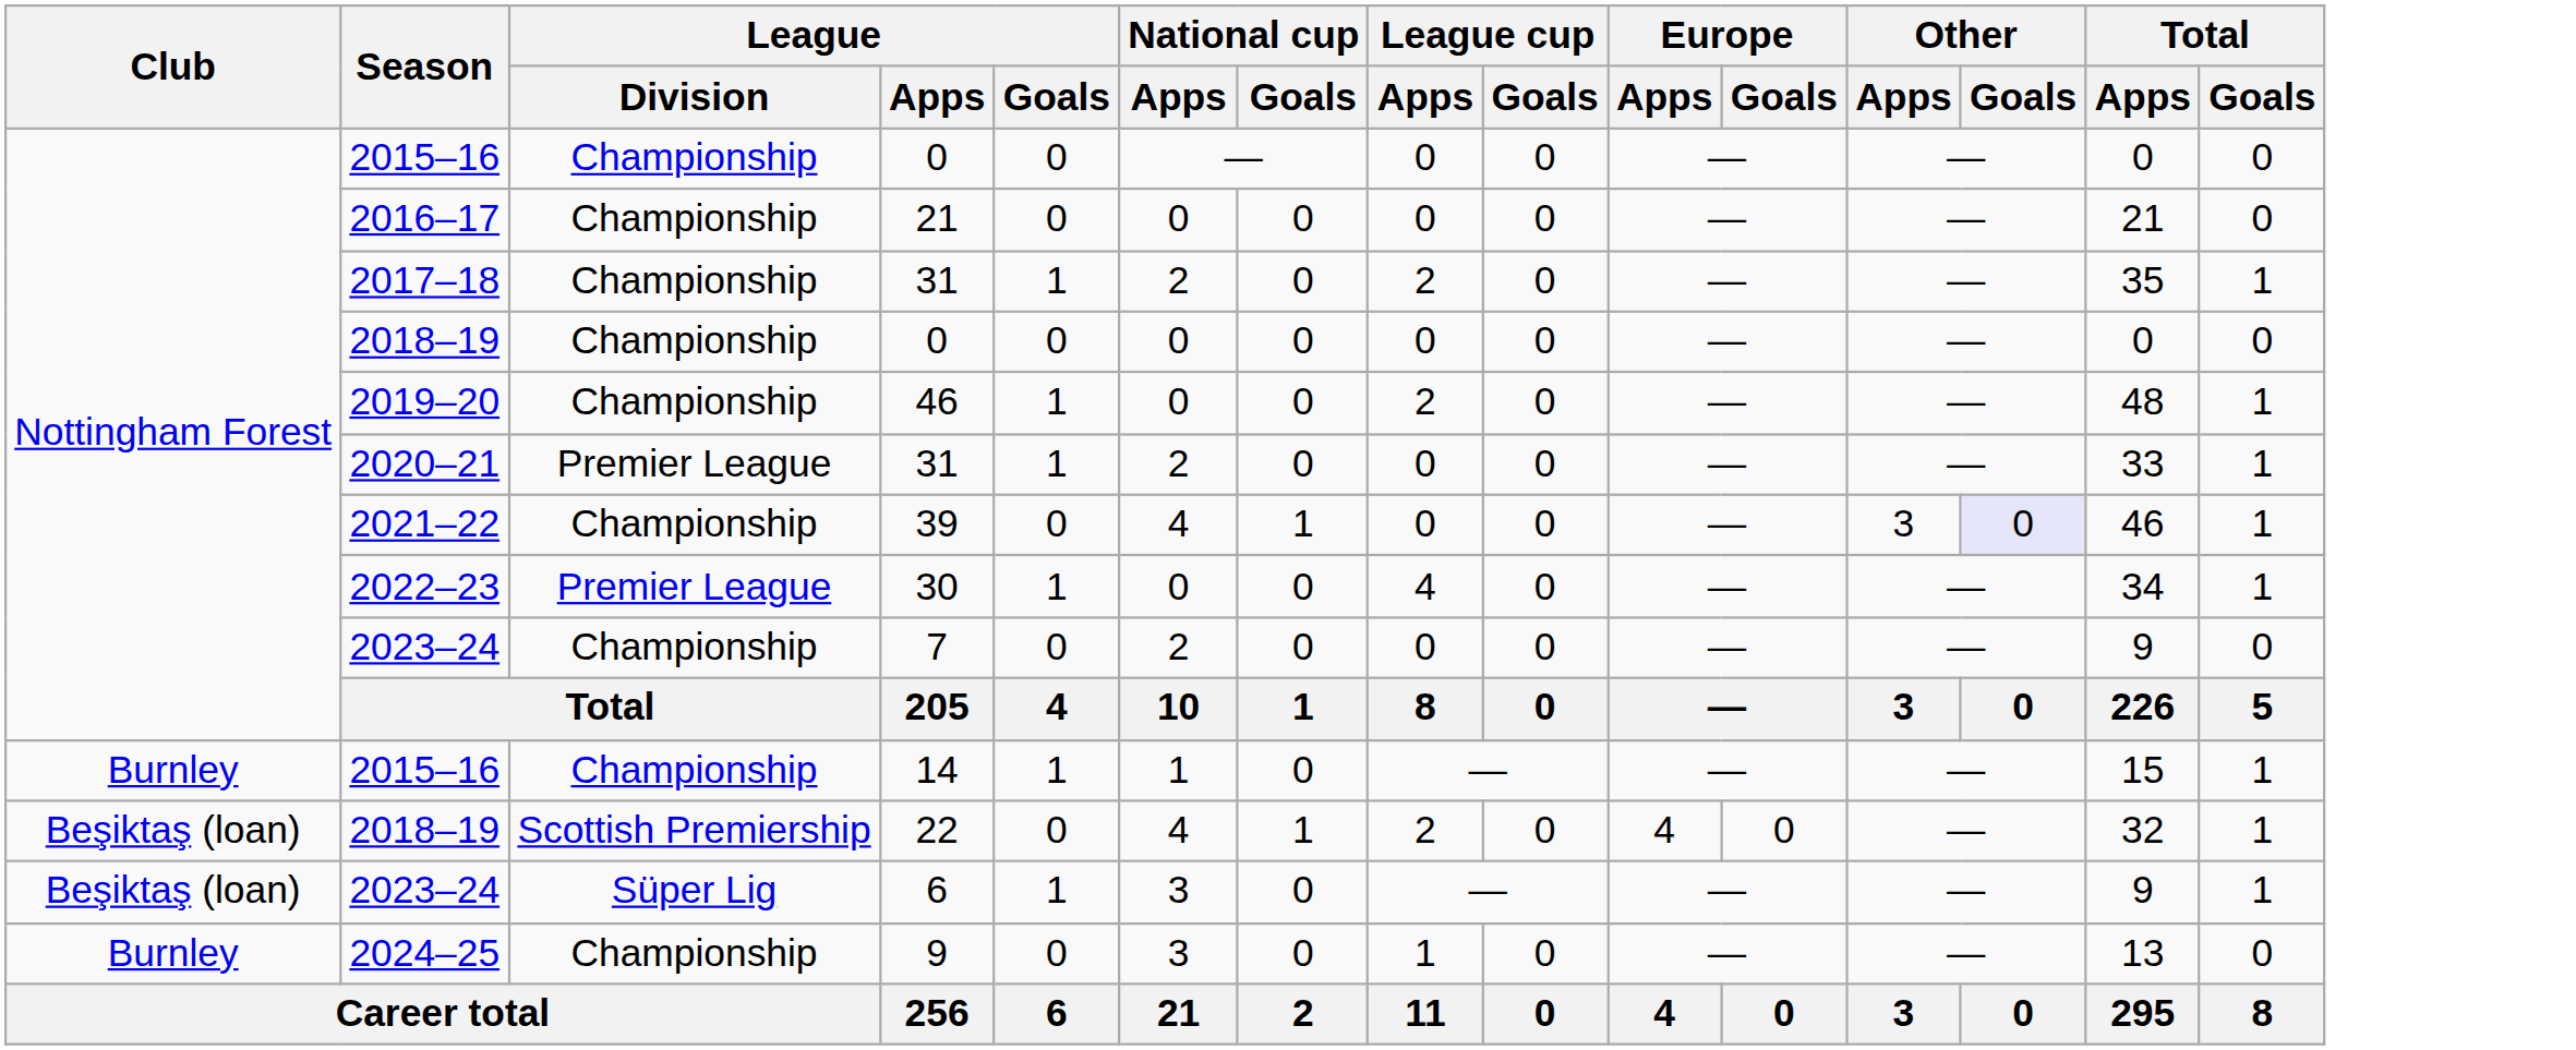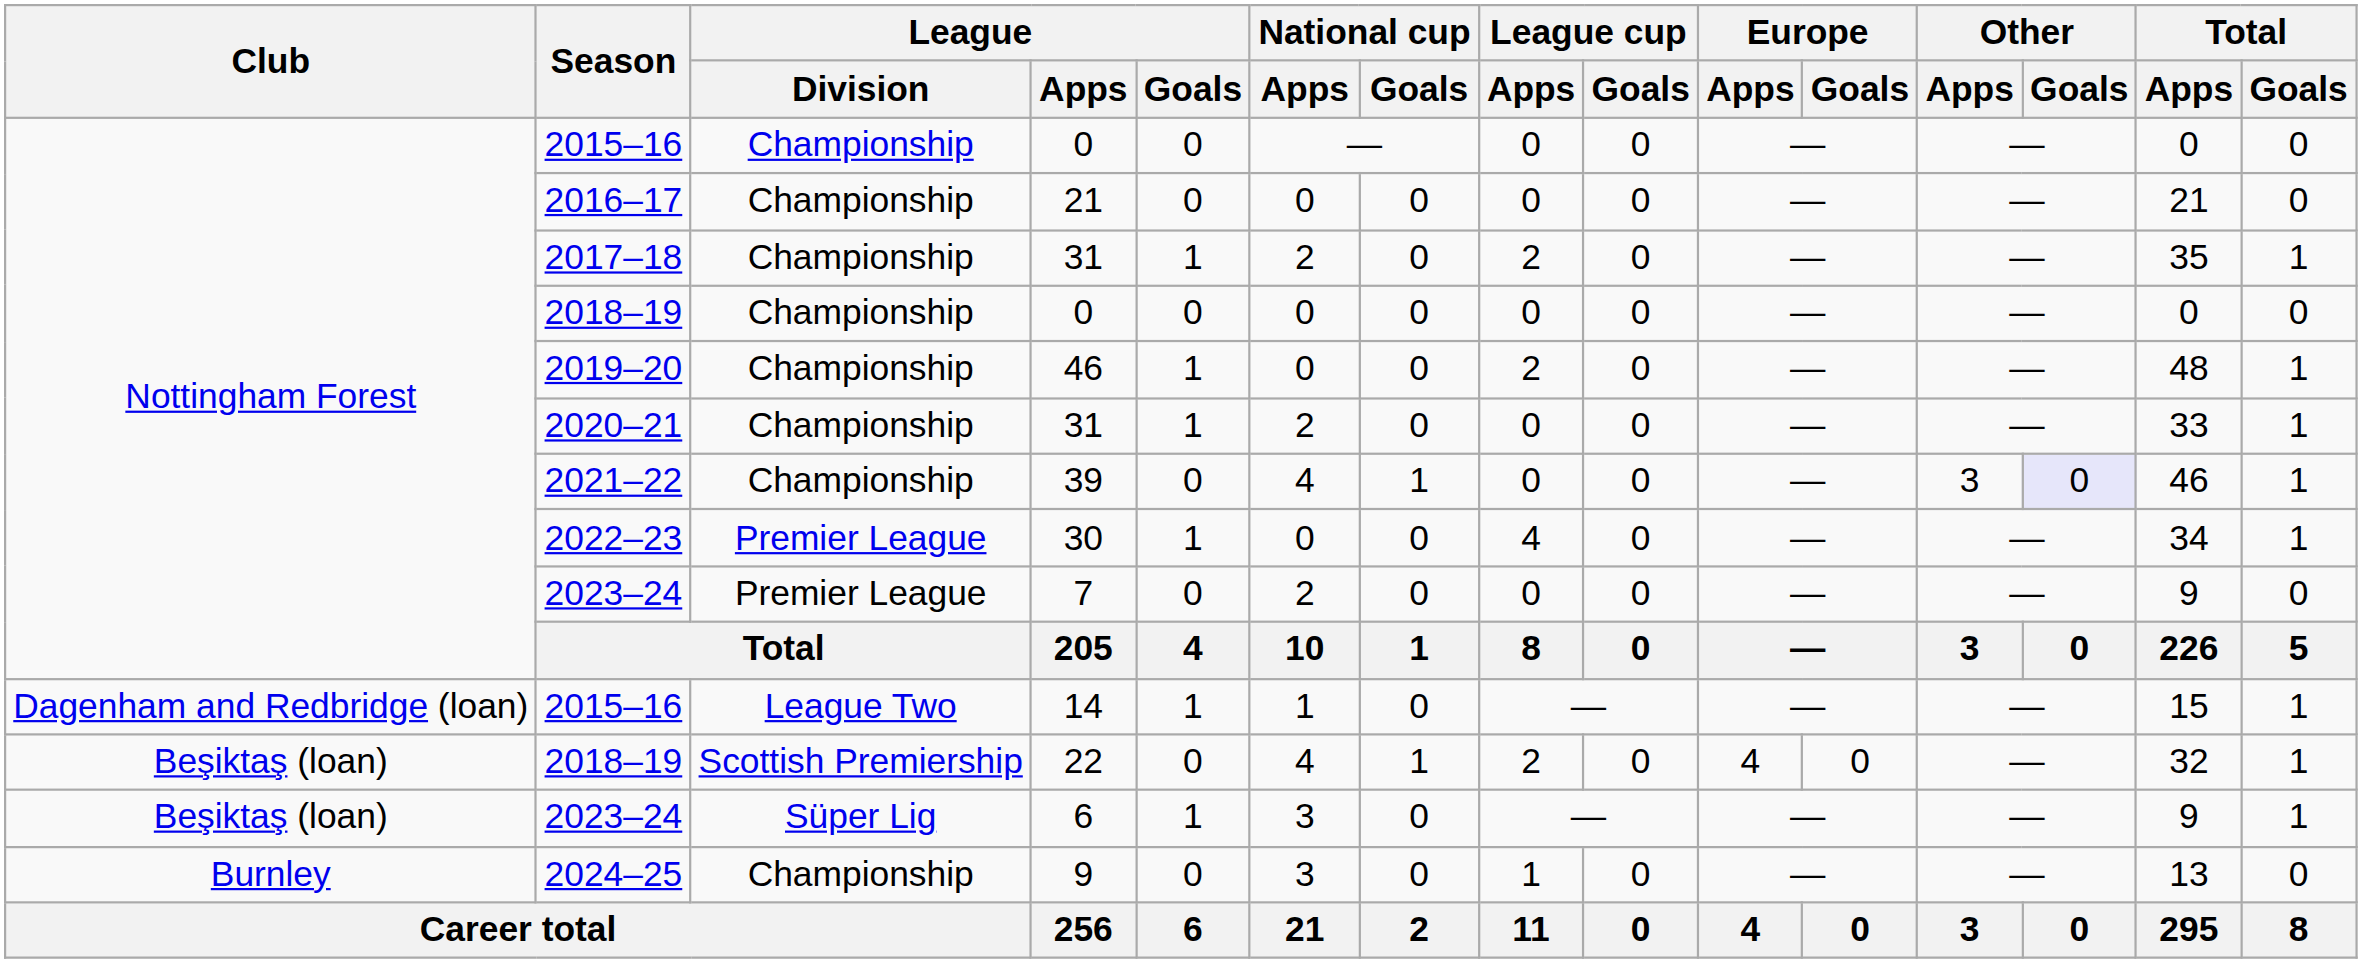 <table class="wikitable" style="text-align: center;">
 <tr>
 <th rowspan="2">Club</th>
 <th rowspan="2">Season</th>
 <th colspan="3">League</th>
 <th colspan="2">National cup</th>
 <th colspan="2">League cup</th>
 <th colspan="2">Europe</th>
 <th colspan="2">Other</th>
 <th colspan="2">Total</th>
 </tr>
 <tr>
 <th>Division</th>
 <th>Apps</th>
 <th>Goals</th>
 <th>Apps</th>
 <th>Goals</th>
 <th>Apps</th>
 <th>Goals</th>
 <th>Apps</th>
 <th>Goals</th>
 <th>Apps</th>
 <th>Goals</th>
 <th>Apps</th>
 <th>Goals</th>
 </tr>
 <tr>
 <td rowspan="10"><a href='#'>Nottingham Forest</a></td>
 <td><a href='#'>2015–16</a></td>
 <td><a href='#'>Championship</a></td>
 <td>0</td>
 <td>0</td>
 <td colspan="2">—</td>
 <td>0</td>
 <td>0</td>
 <td colspan="2">—</td>
 <td colspan="2">—</td>
 <td>0</td>
 <td>0</td>
 </tr>
 <tr>
 <td><a href='#'>2016–17</a></td>
 <td>Championship</td>
 <td>21</td>
 <td>0</td>
 <td>0</td>
 <td>0</td>
 <td>0</td>
 <td>0</td>
 <td colspan="2">—</td>
 <td colspan="2">—</td>
 <td>21</td>
 <td>0</td>
 </tr>
 <tr>
 <td><a href='#'>2017–18</a></td>
 <td>Championship</td>
 <td>31</td>
 <td>1</td>
 <td>2</td>
 <td>0</td>
 <td>2</td>
 <td>0</td>
 <td colspan="2">—</td>
 <td colspan="2">—</td>
 <td>35</td>
 <td>1</td>
 </tr>
 <tr>
 <td><a href='#'>2018–19</a></td>
 <td>Championship</td>
 <td>0</td>
 <td>0</td>
 <td>0</td>
 <td>0</td>
 <td>0</td>
 <td>0</td>
 <td colspan="2">—</td>
 <td colspan="2">—</td>
 <td>0</td>
 <td>0</td>
 </tr>
 <tr>
 <td><a href='#'>2019–20</a></td>
 <td>Championship</td>
 <td>46</td>
 <td>1</td>
 <td>0</td>
 <td>0</td>
 <td>2</td>
 <td>0</td>
 <td colspan="2">—</td>
 <td colspan="2">—</td>
 <td>48</td>
 <td>1</td>
 </tr>
 <tr>
 <td><a href='#'>2020–21</a></td>
-<td>Premier League</td>
+<td>Championship</td>
 <td>31</td>
 <td>1</td>
 <td>2</td>
 <td>0</td>
 <td>0</td>
 <td>0</td>
 <td colspan="2">—</td>
 <td colspan="2">—</td>
 <td>33</td>
 <td>1</td>
 </tr>
 <tr>
 <td><a href='#'>2021–22</a></td>
 <td>Championship</td>
 <td>39</td>
 <td>0</td>
 <td>4</td>
 <td>1</td>
 <td>0</td>
 <td>0</td>
 <td colspan="2">—</td>
 <td>3</td>
 <td style="background: lavender;">0</td>
 <td>46</td>
 <td>1</td>
 </tr>
 <tr>
 <td><a href='#'>2022–23</a></td>
 <td><a href='#'>Premier League</a></td>
 <td>30</td>
 <td>1</td>
 <td>0</td>
 <td>0</td>
 <td>4</td>
 <td>0</td>
 <td colspan="2">—</td>
 <td colspan="2">—</td>
 <td>34</td>
 <td>1</td>
 </tr>
 <tr>
 <td><a href='#'>2023–24</a></td>
-<td>Championship</td>
+<td>Premier League</td>
 <td>7</td>
 <td>0</td>
 <td>2</td>
 <td>0</td>
 <td>0</td>
 <td>0</td>
 <td colspan="2">—</td>
 <td colspan="2">—</td>
 <td>9</td>
 <td>0</td>
 </tr>
 <tr>
 <th colspan="2">Total</th>
 <th>205</th>
 <th>4</th>
 <th>10</th>
 <th>1</th>
 <th>8</th>
 <th>0</th>
 <th colspan="2">—</th>
 <th>3</th>
 <th>0</th>
 <th>226</th>
 <th>5</th>
 </tr>
 <tr>
-<td><a href='#'>Burnley</a></td>
+<td><a href='#'>Dagenham and Redbridge</a> (loan)</td>
 <td><a href='#'>2015–16</a></td>
-<td><a href='#'>Championship</a></td>
+<td><a href='#'>League Two</a></td>
 <td>14</td>
 <td>1</td>
 <td>1</td>
 <td>0</td>
 <td colspan="2">—</td>
 <td colspan="2">—</td>
 <td colspan="2">—</td>
 <td>15</td>
 <td>1</td>
 </tr>
 <tr>
 <td><a href='#'>Beşiktaş</a> (loan)</td>
 <td><a href='#'>2018–19</a></td>
 <td><a href='#'>Scottish Premiership</a></td>
 <td>22</td>
 <td>0</td>
 <td>4</td>
 <td>1</td>
 <td>2</td>
 <td>0</td>
 <td>4</td>
 <td>0</td>
 <td colspan="2">—</td>
 <td>32</td>
 <td>1</td>
 </tr>
 <tr>
 <td><a href='#'>Beşiktaş</a> (loan)</td>
 <td><a href='#'>2023–24</a></td>
 <td><a href='#'>Süper Lig</a></td>
 <td>6</td>
 <td>1</td>
 <td>3</td>
 <td>0</td>
 <td colspan="2">—</td>
 <td colspan="2">—</td>
 <td colspan="2">—</td>
 <td>9</td>
 <td>1</td>
 </tr>
 <tr>
 <td><a href='#'>Burnley</a></td>
 <td><a href='#'>2024–25</a></td>
 <td>Championship</td>
 <td>9</td>
 <td>0</td>
 <td>3</td>
 <td>0</td>
 <td>1</td>
 <td>0</td>
 <td colspan="2">—</td>
 <td colspan="2">—</td>
 <td>13</td>
 <td>0</td>
 </tr>
 <tr>
 <th colspan=3>Career total</th>
 <th>256</th>
 <th>6</th>
 <th>21</th>
 <th>2</th>
 <th>11</th>
 <th>0</th>
 <th>4</th>
 <th>0</th>
 <th>3</th>
 <th>0</th>
 <th>295</th>
 <th>8</th>
 </tr>
 </table>
